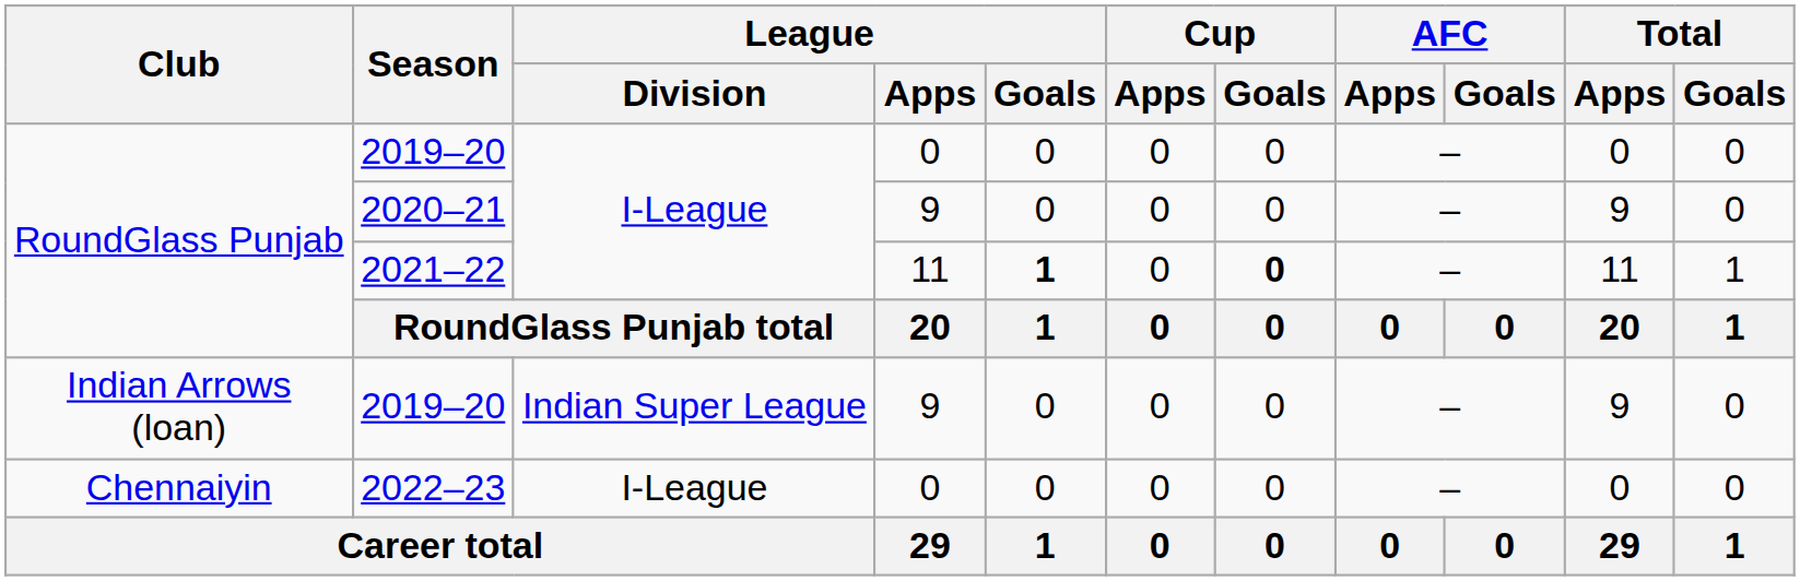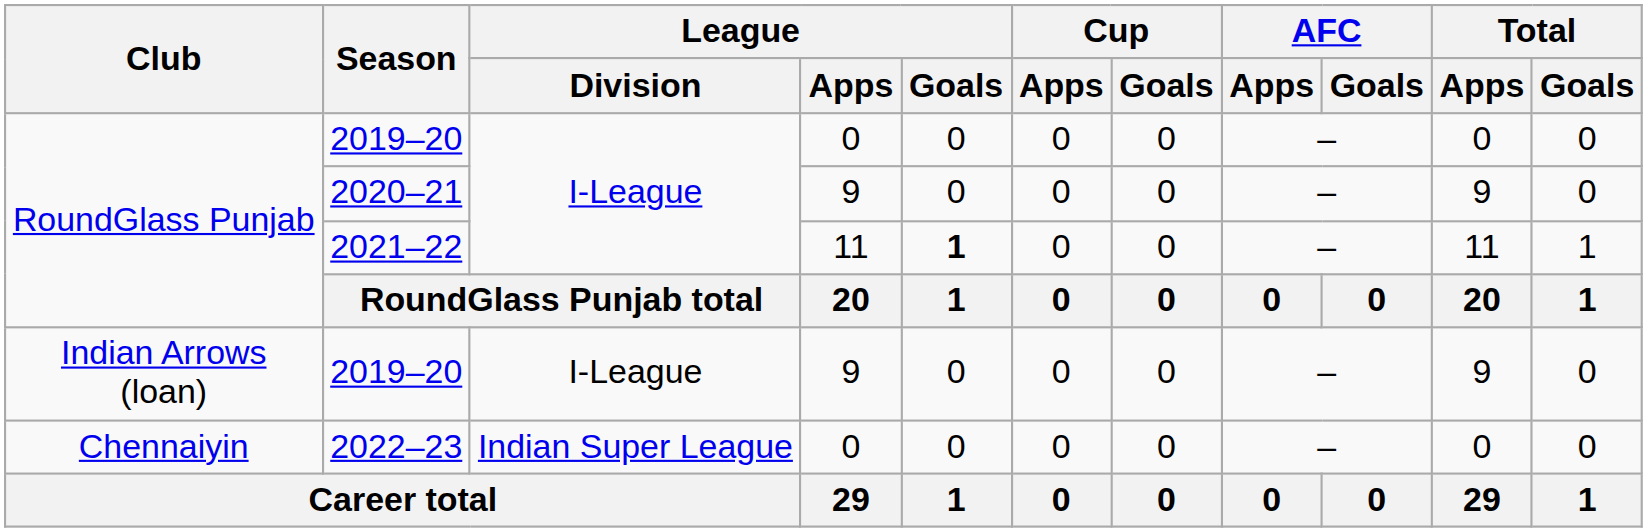 <table class=wikitable style=text-align:center>
 <tr>
 <th rowspan=2>Club</th>
 <th rowspan=2>Season</th>
 <th colspan=3>League</th>
 <th colspan=2>Cup</th>
 <th colspan=2><a href='#'>AFC</a></th>
 <th colspan=2>Total</th>
 </tr>
 <tr>
 <th>Division</th>
 <th>Apps</th>
 <th>Goals</th>
 <th>Apps</th>
 <th>Goals</th>
 <th>Apps</th>
 <th>Goals</th>
 <th>Apps</th>
 <th>Goals</th>
 </tr>
 <tr>
 <td rowspan="4"><a href='#'>RoundGlass Punjab</a></td>
 <td><a href='#'>2019–20</a></td>
 <td rowspan="3"><a href='#'>I-League</a></td>
 <td>0</td>
 <td>0</td>
 <td>0</td>
 <td>0</td>
 <td colspan="2">–</td>
 <td>0</td>
 <td>0</td>
 </tr>
 <tr>
 <td><a href='#'>2020–21</a></td>
 <td>9</td>
 <td>0</td>
 <td>0</td>
 <td>0</td>
 <td colspan="2">–</td>
 <td>9</td>
 <td>0</td>
 </tr>
 <tr>
 <td><a href='#'>2021–22</a></td>
 <td>11</td>
 <td><strong>1</strong></td>
 <td>0</td>
-<td><strong>0</strong></td>
+<td>0</td>
 <td colspan="2">–</td>
 <td>11</td>
 <td>1</td>
 </tr>
 <tr>
 <th colspan="2">RoundGlass Punjab total</th>
 <th>20</th>
 <th>1</th>
 <th>0</th>
 <th>0</th>
 <th>0</th>
 <th>0</th>
 <th>20</th>
 <th>1</th>
 </tr>
 <tr>
 <td rowspan="1"><a href='#'>Indian Arrows</a> <br>(loan)</td>
 <td><a href='#'>2019–20</a></td>
-<td rowspan="1"><a href='#'>Indian Super League</a></td>
+<td rowspan="1">I-League</td>
 <td>9</td>
 <td>0</td>
 <td>0</td>
 <td>0</td>
 <td colspan="2">–</td>
 <td>9</td>
 <td>0</td>
 </tr>
 <tr>
 <td rowspan="1"><a href='#'>Chennaiyin</a></td>
 <td><a href='#'>2022–23</a></td>
-<td rowspan="1">I-League</td>
+<td rowspan="1"><a href='#'>Indian Super League</a></td>
 <td>0</td>
 <td>0</td>
 <td>0</td>
 <td>0</td>
 <td colspan="2">–</td>
 <td>0</td>
 <td>0</td>
 </tr>
 <tr>
 <th colspan="3">Career total</th>
 <th>29</th>
 <th>1</th>
 <th>0</th>
 <th>0</th>
 <th>0</th>
 <th>0</th>
 <th>29</th>
 <th>1</th>
 </tr>
 </table>
